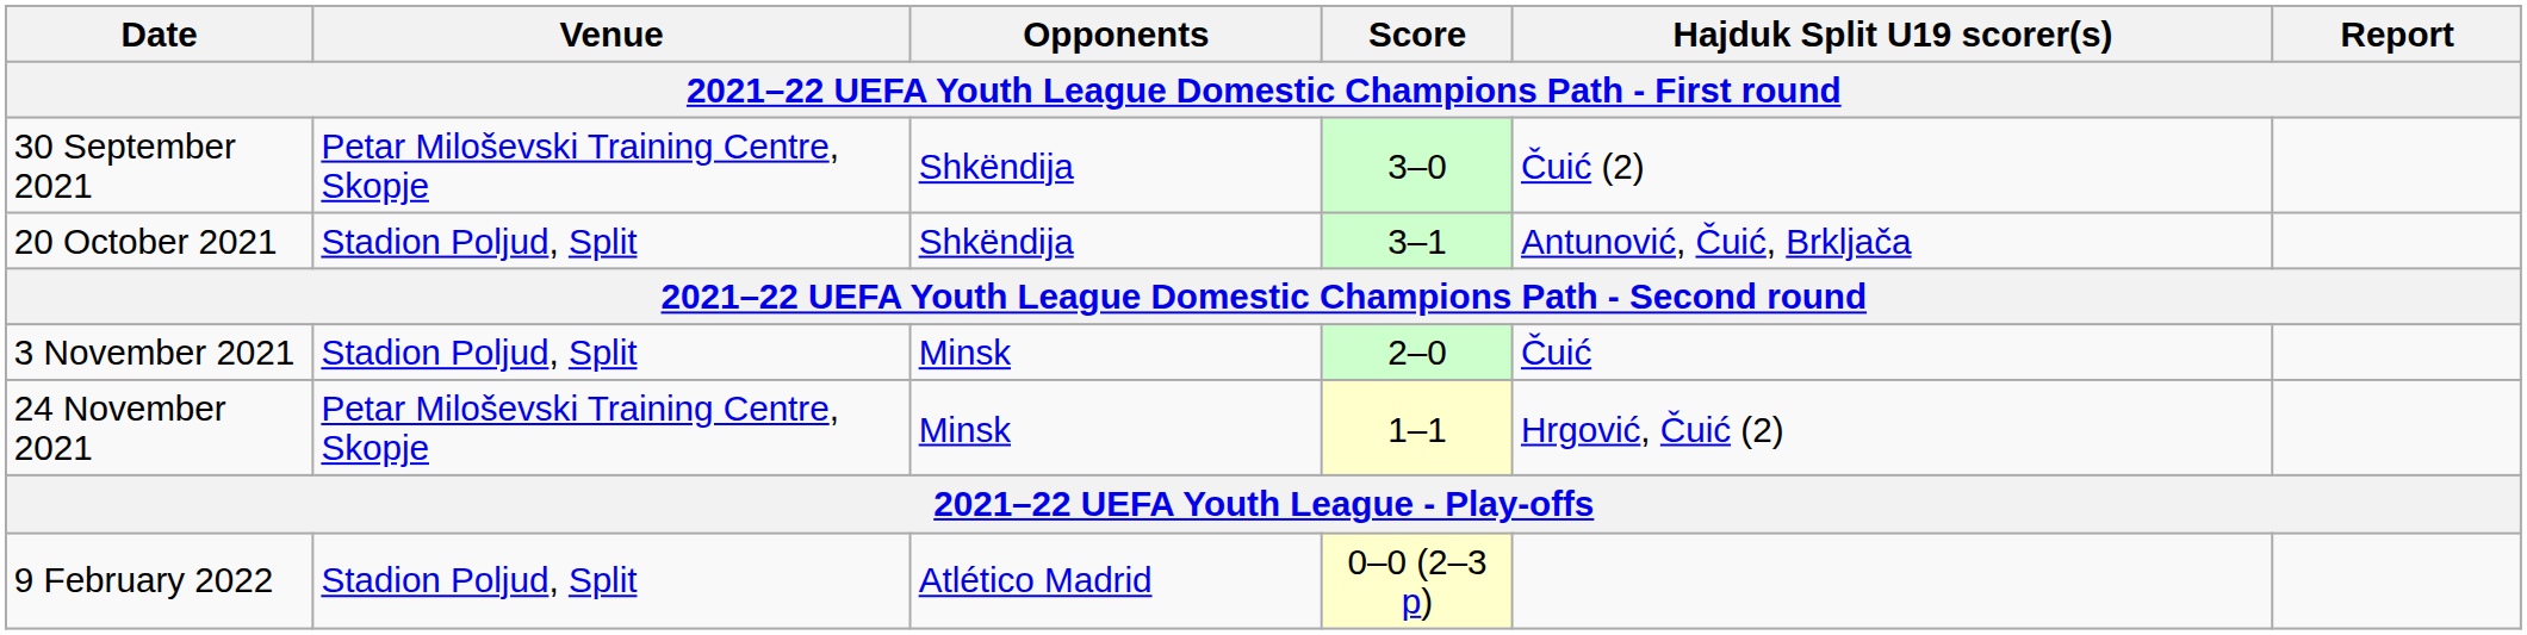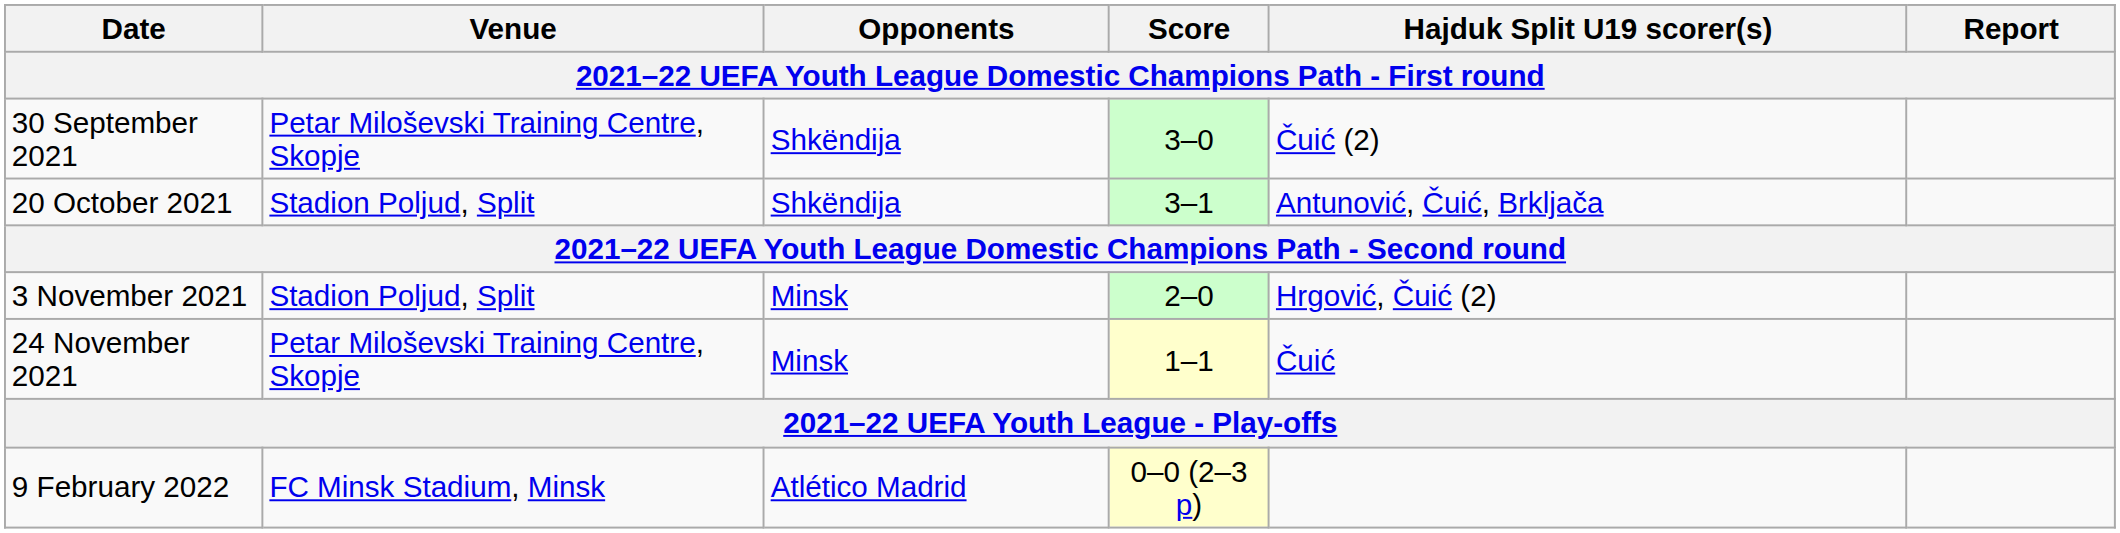 <table class="wikitable" style="font-size:95%;">
 <tr>
 <th width="125">Date</th>
 <th width="250">Venue</th>
 <th width="170">Opponents</th>
 <th width="75">Score</th>
 <th width="320">Hajduk Split U19 scorer(s)</th>
 <th width="100">Report</th>
 </tr>
 <tr>
 <th colspan="6"><a href='#'>2021–22 UEFA Youth League Domestic Champions Path - First round</a></th>
 </tr>
 <tr>
 <td>30 September 2021</td>
 <td><a href='#'>Petar Miloševski Training Centre</a>, <a href='#'>Skopje</a></td>
 <td> <a href='#'>Shkëndija</a></td>
 <td align="center" bgcolor="#CCFFCC">3–0</td>
 <td><a href='#'>Čuić</a> (2)</td>
 <td></td>
 </tr>
 <tr>
 <td>20 October 2021</td>
 <td><a href='#'>Stadion Poljud</a>, <a href='#'>Split</a></td>
 <td> <a href='#'>Shkëndija</a></td>
 <td align="center" bgcolor="#CCFFCC">3–1</td>
 <td><a href='#'>Antunović</a>, <a href='#'>Čuić</a>, <a href='#'>Brkljača</a></td>
 <td></td>
 </tr>
 <tr>
 <th colspan="6"><a href='#'>2021–22 UEFA Youth League Domestic Champions Path - Second round</a></th>
 </tr>
 <tr>
 <td>3 November 2021</td>
 <td><a href='#'>Stadion Poljud</a>, <a href='#'>Split</a></td>
 <td> <a href='#'>Minsk</a></td>
 <td align="center" bgcolor="#CCFFCC">2–0</td>
-<td><a href='#'>Čuić</a></td>
+<td><a href='#'>Hrgović</a>, <a href='#'>Čuić</a> (2)</td>
 <td></td>
 </tr>
 <tr>
 <td>24 November 2021</td>
 <td><a href='#'>Petar Miloševski Training Centre</a>, <a href='#'>Skopje</a></td>
 <td> <a href='#'>Minsk</a></td>
 <td align="center" bgcolor="#FFFFCC">1–1</td>
-<td><a href='#'>Hrgović</a>, <a href='#'>Čuić</a> (2)</td>
+<td><a href='#'>Čuić</a></td>
 <td></td>
 </tr>
 <tr>
 <th colspan="6"><a href='#'>2021–22 UEFA Youth League - Play-offs</a></th>
 </tr>
 <tr>
 <td>9 February 2022</td>
-<td><a href='#'>Stadion Poljud</a>, <a href='#'>Split</a></td>
+<td><a href='#'>FC Minsk Stadium</a>, <a href='#'>Minsk</a></td>
 <td> <a href='#'>Atlético Madrid</a></td>
 <td align="center" bgcolor="#FFFFCC">0–0 (2–3 <a href='#'>p</a>)</td>
 <td></td>
 <td></td>
 </tr>
 </table>
